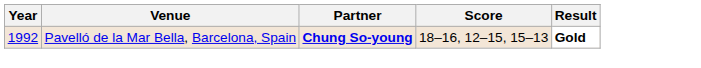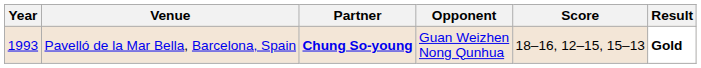 <table class="sortable wikitable" style="font-size: 90%;">
 <tr>
 <th>Year</th>
 <th>Venue</th>
 <th>Partner</th>
+<th>Opponent</th>
 <th>Score</th>
 <th>Result</th>
 </tr>
 <tr style="background:#F3E6D7">
-<td align="center"><a href='#'>1992</a></td>
+<td align="center"><a href='#'>1993</a></td>
 <td align="left"><a href='#'>Pavelló de la Mar Bella</a>, <a href='#'>Barcelona, Spain</a></td>
 <td align="left"><strong> <a href='#'>Chung So-young</a></strong></td>
+<td align="left"> <a href='#'>Guan Weizhen</a> <br>  <a href='#'>Nong Qunhua</a></td>
 <td align="left">18–16, 12–15, 15–13</td>
 <td style="text-align:left; background:white"> <strong>Gold</strong></td>
 </tr>
 </table>
